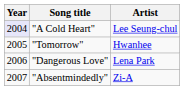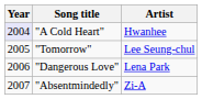 <table class="wikitable sortable">
 <tr>
 <th scope="col">Year</th>
 <th scope="col">Song title</th>
 <th>Artist</th>
 </tr>
 <tr>
 <td style="background: lavender;">2004</td>
 <td>"A Cold Heart"</td>
-<td><a href='#'>Lee Seung-chul</a></td>
+<td><a href='#'>Hwanhee</a></td>
 </tr>
 <tr>
 <td>2005</td>
 <td>"Tomorrow"</td>
-<td><a href='#'>Hwanhee</a></td>
+<td><a href='#'>Lee Seung-chul</a></td>
 </tr>
 <tr>
 <td>2006</td>
 <td>"Dangerous Love"</td>
 <td><a href='#'>Lena Park</a></td>
 </tr>
 <tr>
 <td>2007</td>
 <td>"Absentmindedly"</td>
 <td><a href='#'>Zi-A</a></td>
 </tr>
 </table>
